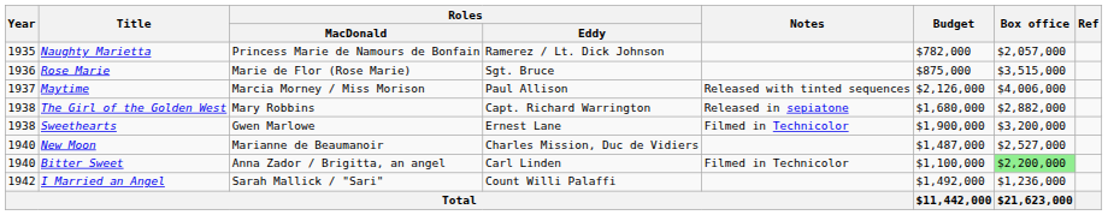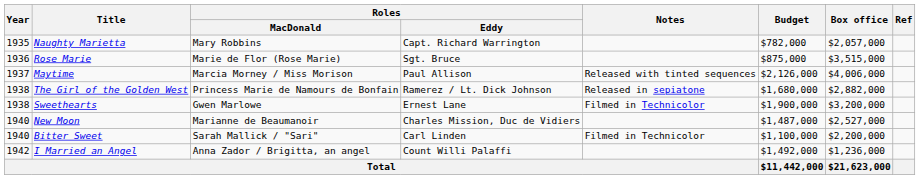 <table class=wikitable>
 <tr>
 <th rowspan=2>Year</th>
 <th rowspan=2>Title</th>
 <th colspan=2>Roles</th>
 <th rowspan=2>Notes</th>
 <th rowspan=2>Budget</th>
 <th rowspan=2>Box office</th>
 <th rowspan=2>Ref</th>
 </tr>
 <tr>
 <th>MacDonald</th>
 <th>Eddy</th>
 </tr>
 <tr>
 <td>1935</td>
 <td><em><a href='#'>Naughty Marietta</a></em></td>
-<td>Princess Marie de Namours de Bonfain</td>
-<td>Ramerez / Lt. Dick Johnson</td>
+<td>Mary Robbins</td>
+<td>Capt. Richard Warrington</td>
 <td></td>
 <td>$782,000</td>
 <td>$2,057,000</td>
 <td></td>
 </tr>
 <tr>
 <td>1936</td>
 <td><em><a href='#'>Rose Marie</a></em></td>
 <td>Marie  de Flor (Rose Marie)</td>
 <td>Sgt. Bruce</td>
 <td></td>
 <td>$875,000</td>
 <td>$3,515,000</td>
 <td></td>
 </tr>
 <tr>
 <td>1937</td>
 <td><em><a href='#'>Maytime</a></em></td>
 <td>Marcia Morney / Miss Morison</td>
 <td>Paul Allison</td>
 <td>Released with tinted sequences</td>
 <td>$2,126,000</td>
 <td>$4,006,000</td>
 <td></td>
 </tr>
 <tr>
 <td>1938</td>
 <td><em><a href='#'>The Girl of the Golden West</a></em></td>
-<td>Mary Robbins</td>
-<td>Capt. Richard Warrington</td>
+<td>Princess Marie de Namours de Bonfain</td>
+<td>Ramerez / Lt. Dick Johnson</td>
 <td>Released in <a href='#'>sepiatone</a></td>
 <td>$1,680,000</td>
 <td>$2,882,000</td>
 <td></td>
 </tr>
 <tr>
 <td>1938</td>
 <td><em><a href='#'>Sweethearts</a></em></td>
 <td>Gwen Marlowe</td>
 <td>Ernest Lane</td>
 <td>Filmed in <a href='#'>Technicolor</a></td>
 <td>$1,900,000</td>
 <td>$3,200,000</td>
 <td></td>
 </tr>
 <tr>
 <td>1940</td>
 <td><em><a href='#'>New Moon</a></em></td>
 <td>Marianne de Beaumanoir</td>
 <td>Charles Mission, Duc de Vidiers</td>
 <td></td>
 <td>$1,487,000</td>
 <td>$2,527,000</td>
 <td></td>
 </tr>
 <tr>
 <td>1940</td>
 <td><em><a href='#'>Bitter Sweet</a></em></td>
-<td>Anna Zador / Brigitta, an angel</td>
+<td>Sarah Mallick / "Sari"</td>
 <td>Carl Linden</td>
 <td>Filmed in Technicolor</td>
 <td>$1,100,000</td>
-<td style="background: lightgreen;">$2,200,000</td>
+<td>$2,200,000</td>
 <td></td>
 </tr>
 <tr>
 <td>1942</td>
 <td><em><a href='#'>I Married an Angel</a></em></td>
-<td>Sarah Mallick / "Sari"</td>
+<td>Anna Zador / Brigitta, an angel</td>
 <td>Count Willi Palaffi</td>
 <td></td>
 <td>$1,492,000</td>
 <td>$1,236,000</td>
 <td></td>
 </tr>
 <tr>
 <th colspan="5">Total</th>
 <th>$11,442,000</th>
 <th>$21,623,000</th>
 <th></th>
 </tr>
 </table>
